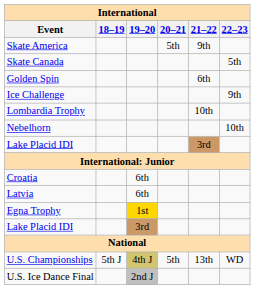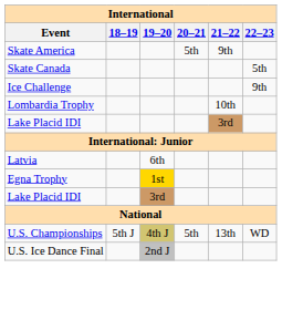 <table class="wikitable" style="text-align:center">
 <tr>
 <th style="background-color: #ffdead; " colspan=6 align=center>International</th>
 </tr>
 <tr>
 <th>Event</th>
 <th><a href='#'>18–19</a></th>
 <th><a href='#'>19–20</a></th>
 <th><a href='#'>20–21</a></th>
 <th><a href='#'>21–22</a></th>
 <th><a href='#'>22–23</a></th>
 </tr>
 <tr>
 <td align=left> <a href='#'>Skate America</a></td>
 <td></td>
 <td></td>
 <td>5th</td>
 <td>9th</td>
 <td></td>
 </tr>
 <tr>
 <td align=left> <a href='#'>Skate Canada</a></td>
 <td></td>
 <td></td>
 <td></td>
 <td></td>
 <td>5th</td>
 </tr>
 <tr>
-<td align=left> <a href='#'>Golden Spin</a></td>
-<td></td>
-<td></td>
-<td></td>
-<td>6th</td>
-<td></td>
-</tr>
-<tr>
 <td align=left> <a href='#'>Ice Challenge</a></td>
 <td></td>
 <td></td>
 <td></td>
 <td></td>
 <td>9th</td>
 </tr>
 <tr>
 <td align=left> <a href='#'>Lombardia Trophy</a></td>
 <td></td>
 <td></td>
 <td></td>
 <td>10th</td>
 <td></td>
 </tr>
 <tr>
-<td align=left> <a href='#'>Nebelhorn</a></td>
-<td></td>
-<td></td>
-<td></td>
-<td></td>
-<td>10th</td>
-</tr>
-<tr>
 <td align=left><a href='#'>Lake Placid IDI</a></td>
 <td></td>
 <td></td>
 <td></td>
 <td bgcolor=cc9966>3rd</td>
 <td></td>
 </tr>
 <tr>
 <th style="background-color: #ffdead; " colspan=6 align=center>International: Junior</th>
-</tr>
-<tr>
-<td align=left> <a href='#'>Croatia</a></td>
-<td></td>
-<td>6th</td>
-<td></td>
-<td></td>
-<td></td>
 </tr>
 <tr>
 <td align=left> <a href='#'>Latvia</a></td>
 <td></td>
 <td>6th</td>
 <td></td>
 <td></td>
 <td></td>
 </tr>
 <tr>
 <td align=left><a href='#'>Egna Trophy</a></td>
 <td></td>
 <td bgcolor=gold>1st</td>
 <td></td>
 <td></td>
 <td></td>
 </tr>
 <tr>
 <td align=left><a href='#'>Lake Placid IDI</a></td>
 <td></td>
 <td bgcolor=cc9966>3rd</td>
 <td></td>
 <td></td>
 <td></td>
 </tr>
 <tr>
 <th style="background-color: #ffdead; " colspan=6 align=center>National</th>
 </tr>
 <tr>
 <td align=left><a href='#'>U.S. Championships</a></td>
 <td>5th J</td>
 <td bgcolor=d1c571>4th J</td>
 <td>5th</td>
 <td>13th</td>
 <td>WD</td>
 </tr>
 <tr>
 <td align=left>U.S. Ice Dance Final</td>
 <td></td>
 <td bgcolor=silver>2nd J</td>
 <td></td>
 <td></td>
 <td></td>
 </tr>
 </table>
